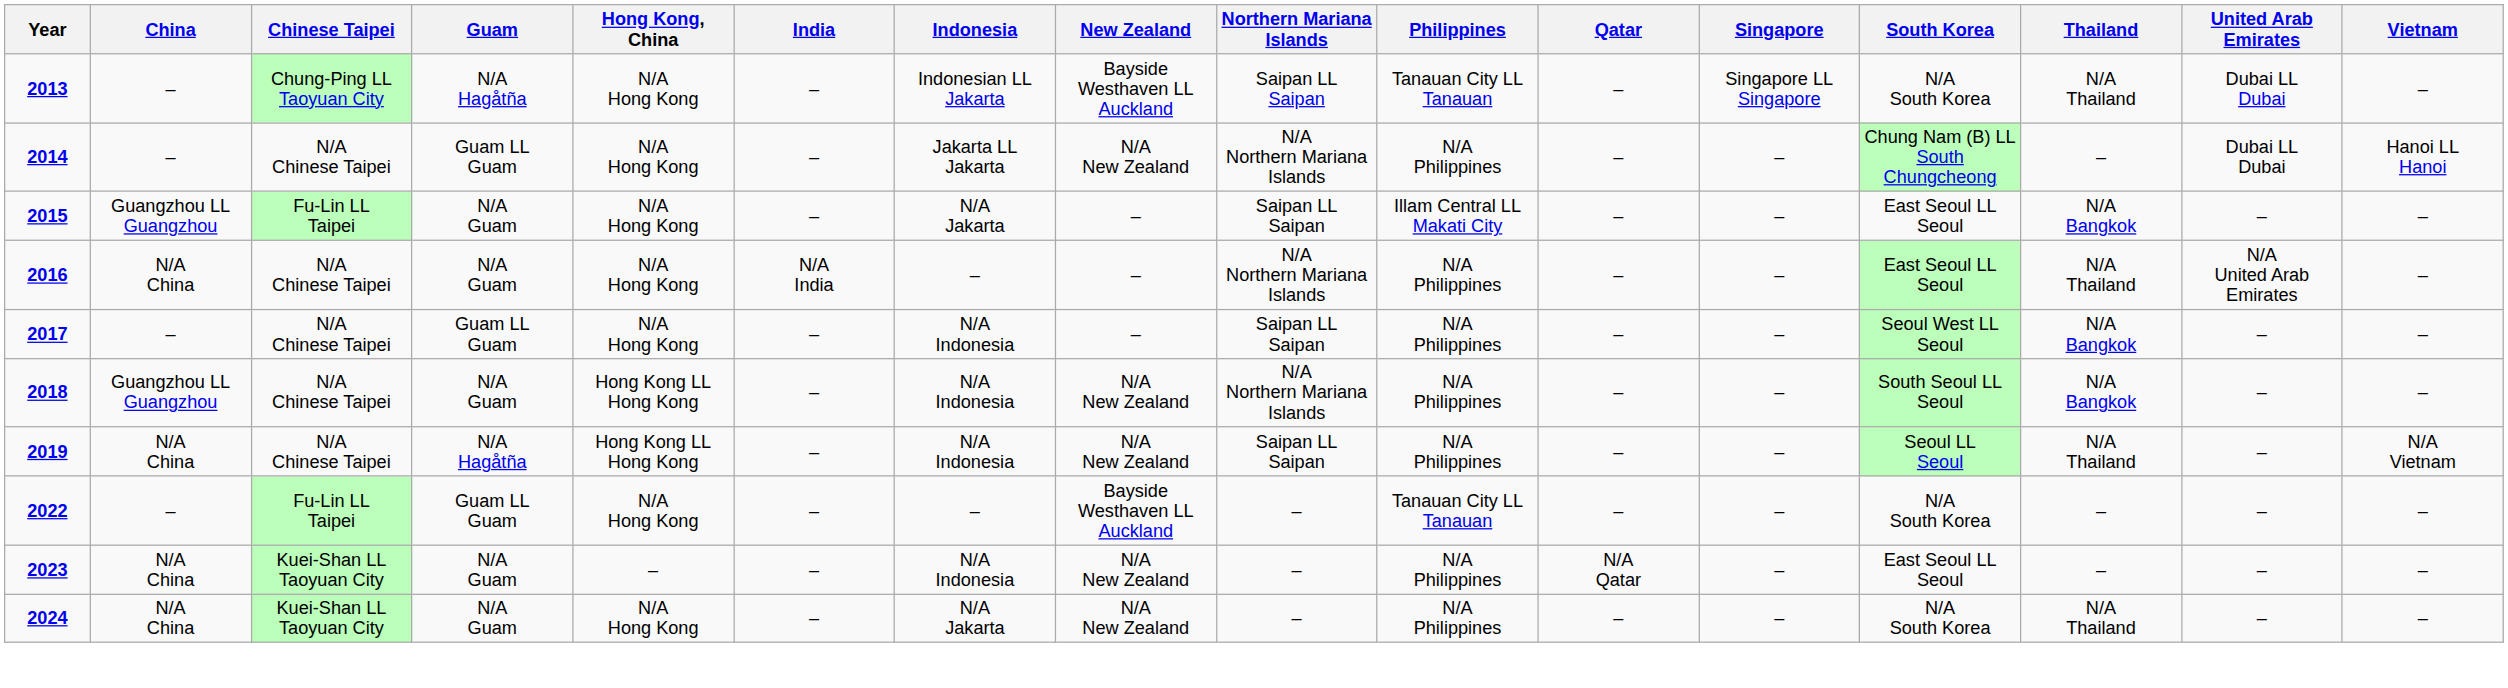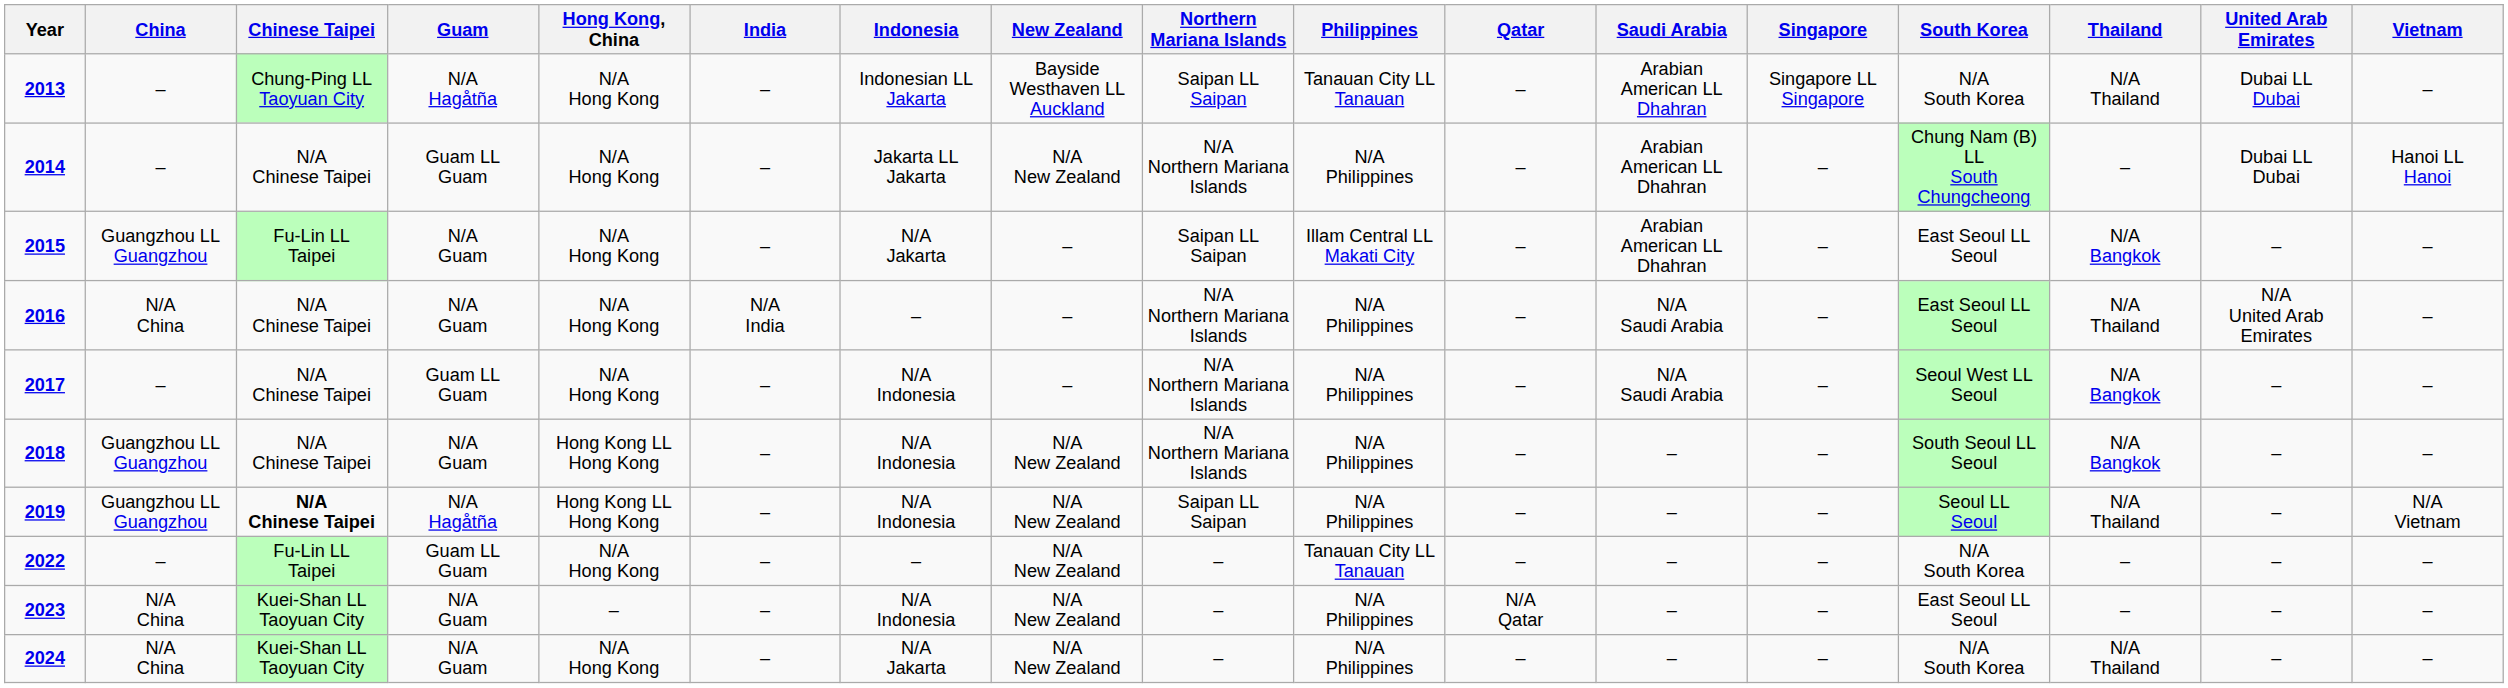 <table class="wikitable" width="100%" style="font-size: 90%; text-align: center;">
 <tr>
 <th width="50">Year</th>
 <th width="100" align="center"><a href='#'>China</a></th>
 <th width="100" align="center"><a href='#'>Chinese Taipei</a></th>
 <th width="100" align="center"><a href='#'>Guam</a></th>
 <th width="100" align="center"><a href='#'>Hong Kong</a>, China</th>
 <th width="100" align="center"><a href='#'>India</a></th>
 <th width="100" align="center"><a href='#'>Indonesia</a></th>
 <th width="100" align="center"><a href='#'>New Zealand</a></th>
 <th width="100" align="center"><a href='#'>Northern Mariana Islands</a></th>
 <th width="100" align="center"><a href='#'>Philippines</a></th>
 <th width="100" align="center"><a href='#'>Qatar</a></th>
+<th width="100" align="center"><a href='#'>Saudi Arabia</a></th>
 <th width="100" align="center"><a href='#'>Singapore</a></th>
 <th width="100" align="center"><a href='#'>South Korea</a></th>
 <th width="100" align="center"><a href='#'>Thailand</a></th>
 <th width="100" align="center"><a href='#'>United Arab Emirates</a></th>
 <th width="100" align="center"><a href='#'>Vietnam</a></th>
 </tr>
 <tr>
 <td><strong><a href='#'>2013</a></strong></td>
 <td>–</td>
 <td style="background:#bfb;">Chung-Ping LL<br><a href='#'>Taoyuan City</a></td>
 <td>N/A<br><a href='#'>Hagåtña</a></td>
 <td>N/A<br>Hong Kong</td>
 <td>–</td>
 <td>Indonesian LL<br><a href='#'>Jakarta</a></td>
 <td>Bayside Westhaven LL<br><a href='#'>Auckland</a></td>
 <td>Saipan LL<br><a href='#'>Saipan</a></td>
 <td>Tanauan City LL<br><a href='#'>Tanauan</a></td>
 <td>–</td>
+<td>Arabian American LL<br><a href='#'>Dhahran</a></td>
 <td>Singapore LL<br><a href='#'>Singapore</a></td>
 <td>N/A<br>South Korea</td>
 <td>N/A<br>Thailand</td>
 <td>Dubai LL<br><a href='#'>Dubai</a></td>
 <td>–</td>
 </tr>
 <tr>
 <td><strong><a href='#'>2014</a></strong></td>
 <td>–</td>
 <td>N/A<br>Chinese Taipei</td>
 <td>Guam LL<br>Guam</td>
 <td>N/A<br>Hong Kong</td>
 <td>–</td>
 <td>Jakarta LL<br>Jakarta</td>
 <td>N/A<br>New Zealand</td>
 <td>N/A<br>Northern Mariana Islands</td>
 <td>N/A<br>Philippines</td>
 <td>–</td>
+<td>Arabian American LL<br>Dhahran</td>
 <td>–</td>
 <td style="background:#bfb;">Chung Nam (B) LL<br><a href='#'>South Chungcheong</a></td>
 <td>–</td>
 <td>Dubai LL<br>Dubai</td>
 <td>Hanoi LL<br><a href='#'>Hanoi</a></td>
 </tr>
 <tr>
 <td><strong><a href='#'>2015</a></strong></td>
 <td>Guangzhou LL<br><a href='#'>Guangzhou</a></td>
 <td style="background:#bfb;">Fu-Lin LL<br>Taipei</td>
 <td>N/A<br>Guam</td>
 <td>N/A<br>Hong Kong</td>
 <td>–</td>
 <td>N/A<br>Jakarta</td>
 <td>–</td>
 <td>Saipan LL<br>Saipan</td>
 <td>Illam Central LL<br><a href='#'>Makati City</a></td>
 <td>–</td>
+<td>Arabian American LL<br>Dhahran</td>
 <td>–</td>
 <td>East Seoul LL<br>Seoul</td>
 <td>N/A<br><a href='#'>Bangkok</a></td>
 <td>–</td>
 <td>–</td>
 </tr>
 <tr>
 <td><strong><a href='#'>2016</a></strong></td>
 <td>N/A<br>China</td>
 <td>N/A<br>Chinese Taipei</td>
 <td>N/A<br>Guam</td>
 <td>N/A<br>Hong Kong</td>
 <td>N/A<br>India</td>
 <td>–</td>
 <td>–</td>
 <td>N/A<br>Northern Mariana Islands</td>
 <td>N/A<br>Philippines</td>
 <td>–</td>
+<td>N/A<br>Saudi Arabia</td>
 <td>–</td>
 <td style="background:#bfb;">East Seoul LL<br>Seoul</td>
 <td>N/A<br>Thailand</td>
 <td>N/A<br>United Arab Emirates</td>
 <td>–</td>
 </tr>
 <tr>
 <td><strong><a href='#'>2017</a></strong></td>
 <td>–</td>
 <td>N/A<br>Chinese Taipei</td>
 <td>Guam LL<br>Guam</td>
 <td>N/A<br>Hong Kong</td>
 <td>–</td>
 <td>N/A<br>Indonesia</td>
 <td>–</td>
-<td>Saipan LL<br>Saipan</td>
+<td>N/A<br>Northern Mariana Islands</td>
 <td>N/A<br>Philippines</td>
 <td>–</td>
+<td>N/A<br>Saudi Arabia</td>
 <td>–</td>
 <td style="background:#bfb;">Seoul West LL<br>Seoul</td>
 <td>N/A<br><a href='#'>Bangkok</a></td>
 <td>–</td>
 <td>–</td>
 </tr>
 <tr>
 <td><strong><a href='#'>2018</a></strong></td>
 <td>Guangzhou LL<br><a href='#'>Guangzhou</a></td>
 <td>N/A<br>Chinese Taipei</td>
 <td>N/A<br>Guam</td>
 <td>Hong Kong LL<br>Hong Kong</td>
 <td>–</td>
 <td>N/A<br>Indonesia</td>
 <td>N/A<br>New Zealand</td>
 <td>N/A<br>Northern Mariana Islands</td>
 <td>N/A<br>Philippines</td>
 <td>–</td>
 <td>–</td>
+<td>–</td>
 <td style="background:#bfb;">South Seoul LL<br>Seoul</td>
 <td>N/A<br><a href='#'>Bangkok</a></td>
 <td>–</td>
 <td>–</td>
 </tr>
 <tr>
 <td><strong><a href='#'>2019</a></strong></td>
-<td>N/A<br>China</td>
-<td>N/A<br>Chinese Taipei</td>
+<td>Guangzhou LL<br><a href='#'>Guangzhou</a></td>
+<td><strong>N/A<br>Chinese Taipei</strong></td>
 <td>N/A<br><a href='#'>Hagåtña</a></td>
 <td>Hong Kong LL<br>Hong Kong</td>
 <td>–</td>
 <td>N/A<br>Indonesia</td>
 <td>N/A<br>New Zealand</td>
 <td>Saipan LL<br>Saipan</td>
 <td>N/A<br>Philippines</td>
+<td>–</td>
 <td>–</td>
 <td>–</td>
 <td style="background:#bfb;">Seoul LL<br><a href='#'>Seoul</a></td>
 <td>N/A<br>Thailand</td>
 <td>–</td>
 <td>N/A<br>Vietnam</td>
 </tr>
 <tr>
 <td><strong><a href='#'>2022</a></strong></td>
 <td>–</td>
 <td style="background:#bfb;">Fu-Lin LL<br>Taipei</td>
 <td>Guam LL<br>Guam</td>
 <td>N/A<br>Hong Kong</td>
 <td>–</td>
 <td>–</td>
-<td>Bayside Westhaven LL<br><a href='#'>Auckland</a></td>
+<td>N/A<br>New Zealand</td>
 <td>–</td>
 <td>Tanauan City LL<br><a href='#'>Tanauan</a></td>
+<td>–</td>
 <td>–</td>
 <td>–</td>
 <td>N/A<br>South Korea</td>
 <td>–</td>
 <td>–</td>
 <td>–</td>
 </tr>
 <tr>
 <td><strong><a href='#'>2023</a></strong></td>
 <td>N/A<br>China</td>
 <td style="background:#bfb;">Kuei-Shan LL<br>Taoyuan City</td>
 <td>N/A<br>Guam</td>
 <td>–</td>
 <td>–</td>
 <td>N/A<br>Indonesia</td>
 <td>N/A<br>New Zealand</td>
 <td>–</td>
 <td>N/A<br>Philippines</td>
 <td>N/A<br>Qatar</td>
 <td>–</td>
+<td>–</td>
 <td>East Seoul LL<br>Seoul</td>
 <td>–</td>
 <td>–</td>
 <td>–</td>
 </tr>
 <tr>
 <td><strong><a href='#'>2024</a></strong></td>
 <td>N/A<br>China</td>
 <td style="background:#bfb;">Kuei-Shan LL<br>Taoyuan City</td>
 <td>N/A<br>Guam</td>
 <td>N/A<br>Hong Kong</td>
 <td>–</td>
 <td>N/A<br>Jakarta</td>
 <td>N/A<br>New Zealand</td>
 <td>–</td>
 <td>N/A<br>Philippines</td>
 <td>–</td>
 <td>–</td>
+<td>–</td>
 <td>N/A<br>South Korea</td>
 <td>N/A<br>Thailand</td>
 <td>–</td>
 <td>–</td>
 </tr>
 </table>
